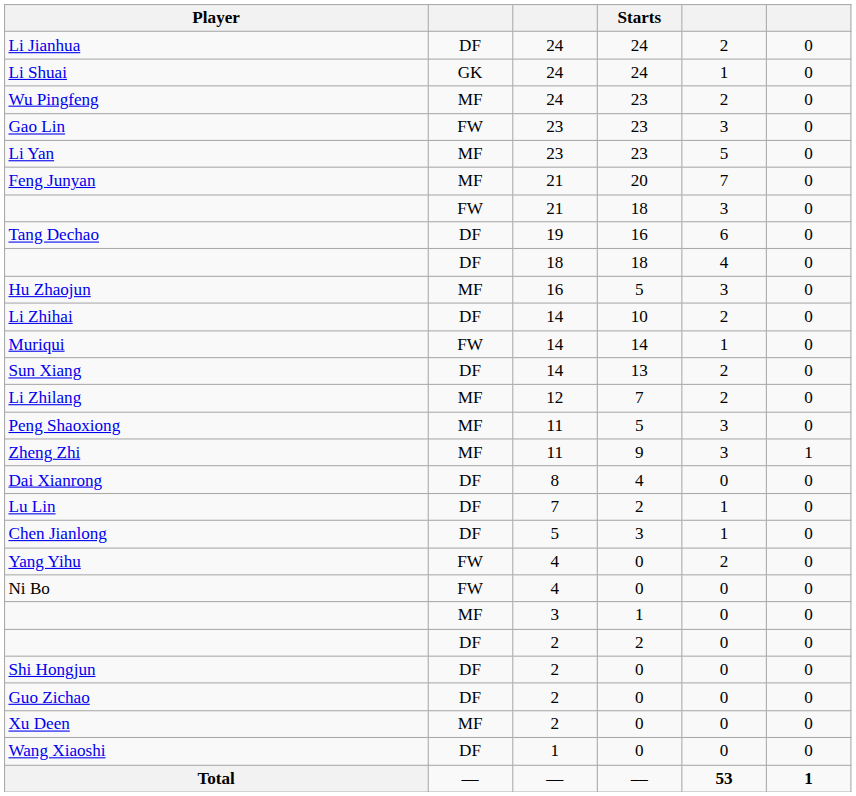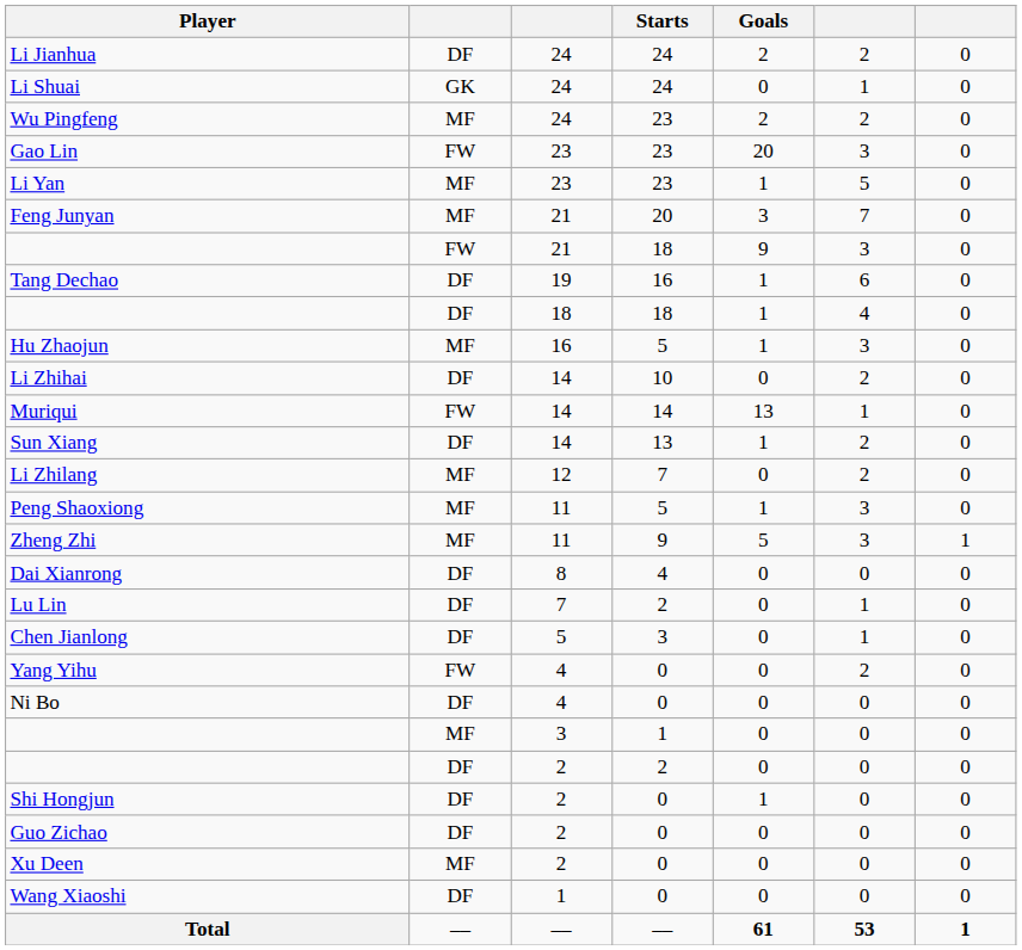 <table class="wikitable sortable" width=50%>
 <tr>
 <th>Player</th>
 <th width=10%></th>
 <th width=10%></th>
 <th width=10%>Starts</th>
+<th width=10%>Goals</th>
 <th width=10%> </th>
 <th width=10%> </th>
 </tr>
 <tr>
 <td> <a href='#'>Li Jianhua</a></td>
 <td align=center>DF</td>
 <td align=center>24</td>
 <td align=center>24</td>
 <td align=center>2</td>
+<td align=center>2</td>
 <td align=center>0</td>
 </tr>
 <tr>
 <td> <a href='#'>Li Shuai</a></td>
 <td align=center>GK</td>
 <td align=center>24</td>
 <td align=center>24</td>
+<td align=center>0</td>
 <td align=center>1</td>
 <td align=center>0</td>
 </tr>
 <tr>
 <td> <a href='#'>Wu Pingfeng</a></td>
 <td align=center>MF</td>
 <td align=center>24</td>
 <td align=center>23</td>
 <td align=center>2</td>
+<td align=center>2</td>
 <td align=center>0</td>
 </tr>
 <tr>
 <td> <a href='#'>Gao Lin</a></td>
 <td align=center>FW</td>
 <td align=center>23</td>
 <td align=center>23</td>
+<td align=center>20</td>
 <td align=center>3</td>
 <td align=center>0</td>
 </tr>
 <tr>
 <td> <a href='#'>Li Yan</a></td>
 <td align=center>MF</td>
 <td align=center>23</td>
 <td align=center>23</td>
+<td align=center>1</td>
 <td align=center>5</td>
 <td align=center>0</td>
 </tr>
 <tr>
 <td> <a href='#'>Feng Junyan</a></td>
 <td align=center>MF</td>
 <td align=center>21</td>
 <td align=center>20</td>
+<td align=center>3</td>
 <td align=center>7</td>
 <td align=center>0</td>
 </tr>
 <tr>
 <td> </td>
 <td align=center>FW</td>
 <td align=center>21</td>
 <td align=center>18</td>
+<td align=center>9</td>
 <td align=center>3</td>
 <td align=center>0</td>
 </tr>
 <tr>
 <td> <a href='#'>Tang Dechao</a></td>
 <td align=center>DF</td>
 <td align=center>19</td>
 <td align=center>16</td>
+<td align=center>1</td>
 <td align=center>6</td>
 <td align=center>0</td>
 </tr>
 <tr>
 <td> </td>
 <td align=center>DF</td>
 <td align=center>18</td>
 <td align=center>18</td>
+<td align=center>1</td>
 <td align=center>4</td>
 <td align=center>0</td>
 </tr>
 <tr>
 <td> <a href='#'>Hu Zhaojun</a></td>
 <td align=center>MF</td>
 <td align=center>16</td>
 <td align=center>5</td>
+<td align=center>1</td>
 <td align=center>3</td>
 <td align=center>0</td>
 </tr>
 <tr>
 <td> <a href='#'>Li Zhihai</a></td>
 <td align=center>DF</td>
 <td align=center>14</td>
 <td align=center>10</td>
+<td align=center>0</td>
 <td align=center>2</td>
 <td align=center>0</td>
 </tr>
 <tr>
 <td> <a href='#'>Muriqui</a></td>
 <td align=center>FW</td>
 <td align=center>14</td>
 <td align=center>14</td>
+<td align=center>13</td>
 <td align=center>1</td>
 <td align=center>0</td>
 </tr>
 <tr>
 <td> <a href='#'>Sun Xiang</a></td>
 <td align=center>DF</td>
 <td align=center>14</td>
 <td align=center>13</td>
+<td align=center>1</td>
 <td align=center>2</td>
 <td align=center>0</td>
 </tr>
 <tr>
 <td> <a href='#'>Li Zhilang</a></td>
 <td align=center>MF</td>
 <td align=center>12</td>
 <td align=center>7</td>
+<td align=center>0</td>
 <td align=center>2</td>
 <td align=center>0</td>
 </tr>
 <tr>
 <td> <a href='#'>Peng Shaoxiong</a></td>
 <td align=center>MF</td>
 <td align=center>11</td>
 <td align=center>5</td>
+<td align=center>1</td>
 <td align=center>3</td>
 <td align=center>0</td>
 </tr>
 <tr>
 <td> <a href='#'>Zheng Zhi</a></td>
 <td align=center>MF</td>
 <td align=center>11</td>
 <td align=center>9</td>
+<td align=center>5</td>
 <td align=center>3</td>
 <td align=center>1</td>
 </tr>
 <tr>
 <td> <a href='#'>Dai Xianrong</a></td>
 <td align=center>DF</td>
 <td align=center>8</td>
 <td align=center>4</td>
 <td align=center>0</td>
 <td align=center>0</td>
+<td align=center>0</td>
 </tr>
 <tr>
 <td> <a href='#'>Lu Lin</a></td>
 <td align=center>DF</td>
 <td align=center>7</td>
 <td align=center>2</td>
+<td align=center>0</td>
 <td align=center>1</td>
 <td align=center>0</td>
 </tr>
 <tr>
 <td> <a href='#'>Chen Jianlong</a></td>
 <td align=center>DF</td>
 <td align=center>5</td>
 <td align=center>3</td>
+<td align=center>0</td>
 <td align=center>1</td>
 <td align=center>0</td>
 </tr>
 <tr>
 <td> <a href='#'>Yang Yihu</a></td>
 <td align=center>FW</td>
 <td align=center>4</td>
 <td align=center>0</td>
+<td align=center>0</td>
 <td align=center>2</td>
 <td align=center>0</td>
 </tr>
 <tr>
 <td> Ni Bo</td>
-<td align=center>FW</td>
+<td align=center>DF</td>
 <td align=center>4</td>
+<td align=center>0</td>
 <td align=center>0</td>
 <td align=center>0</td>
 <td align=center>0</td>
 </tr>
 <tr>
 <td> </td>
 <td align=center>MF</td>
 <td align=center>3</td>
 <td align=center>1</td>
 <td align=center>0</td>
 <td align=center>0</td>
+<td align=center>0</td>
 </tr>
 <tr>
 <td> </td>
 <td align=center>DF</td>
 <td align=center>2</td>
 <td align=center>2</td>
 <td align=center>0</td>
 <td align=center>0</td>
+<td align=center>0</td>
 </tr>
 <tr>
 <td> <a href='#'>Shi Hongjun</a></td>
 <td align=center>DF</td>
 <td align=center>2</td>
 <td align=center>0</td>
+<td align=center>1</td>
 <td align=center>0</td>
 <td align=center>0</td>
 </tr>
 <tr>
 <td> <a href='#'>Guo Zichao</a></td>
 <td align=center>DF</td>
 <td align=center>2</td>
+<td align=center>0</td>
 <td align=center>0</td>
 <td align=center>0</td>
 <td align=center>0</td>
 </tr>
 <tr>
 <td> <a href='#'>Xu Deen</a></td>
 <td align=center>MF</td>
 <td align=center>2</td>
 <td align=center>0</td>
 <td align=center>0</td>
 <td align=center>0</td>
+<td align=center>0</td>
 </tr>
 <tr>
 <td> <a href='#'>Wang Xiaoshi</a></td>
 <td align=center>DF</td>
 <td align=center>1</td>
+<td align=center>0</td>
 <td align=center>0</td>
 <td align=center>0</td>
 <td align=center>0</td>
 </tr>
 <tr>
 <th>Total</th>
 <td align=center>––</td>
 <td align=center>––</td>
 <td align=center>––</td>
+<td align=center><strong>61</strong></td>
 <td align=center><strong>53</strong></td>
 <td align=center><strong>1</strong></td>
 </tr>
 </table>
